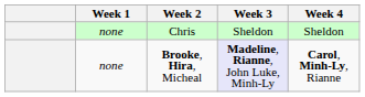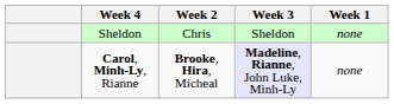 <table class="wikitable" style="width:45%; text-align:center; font-size:85%; line-height:13px;">
 <tr>
 <th style="width:20%"></th>
-<th width="20%;">Week 1</th>
+<th width="20%;">Week 4</th>
 <th width="20%;">Week 2</th>
 <th width="20%;">Week 3</th>
-<th width="20%;">Week 4</th>
+<th width="20%;">Week 1</th>
 </tr>
 <tr>
 <th></th>
-<td style="background:#cfc"><em>none</em></td>
+<td style="background:#cfc">Sheldon</td>
 <td style="background:#cfc">Chris</td>
 <td style="background:#cfc">Sheldon</td>
-<td style="background:#cfc">Sheldon</td>
+<td style="background:#cfc"><em>none</em></td>
 </tr>
 <tr>
 <th></th>
-<td><em>none</em></td>
+<td><strong>Carol</strong>,<br><strong>Minh-Ly</strong>,<br>Rianne</td>
 <td><strong>Brooke</strong>,<br><strong>Hira</strong>,<br>Micheal</td>
 <td style="background: lavender;"><strong>Madeline</strong>,<br><strong>Rianne</strong>,<br>John Luke,<br>Minh-Ly</td>
-<td><strong>Carol</strong>,<br><strong>Minh-Ly</strong>,<br>Rianne</td>
+<td><em>none</em></td>
 </tr>
 </table>
